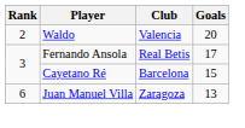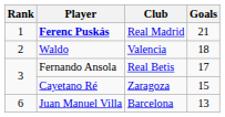 <table class="wikitable">
 <tr>
 <th>Rank</th>
 <th>Player</th>
 <th>Club</th>
 <th>Goals</th>
 </tr>
 <tr>
+<td align="center">1</td>
+<td> <strong><a href='#'>Ferenc Puskás</a></strong></td>
+<td><a href='#'>Real Madrid</a></td>
+<td style="text-align:center">21</td>
+</tr>
+<tr>
 <td align="center">2</td>
 <td> <a href='#'>Waldo</a></td>
 <td><a href='#'>Valencia</a></td>
-<td style="text-align:center">20</td>
+<td style="text-align:center">18</td>
 </tr>
 <tr>
 <td rowspan="2"  style="text-align:center">3</td>
 <td> Fernando Ansola</td>
 <td><a href='#'>Real Betis</a></td>
 <td style="text-align:center">17</td>
 </tr>
 <tr>
 <td> <a href='#'>Cayetano Ré</a></td>
-<td><a href='#'>Barcelona</a></td>
+<td><a href='#'>Zaragoza</a></td>
 <td style="text-align:center">15</td>
 </tr>
 <tr>
 <td align="center">6</td>
 <td> <a href='#'>Juan Manuel Villa</a></td>
-<td><a href='#'>Zaragoza</a></td>
+<td><a href='#'>Barcelona</a></td>
 <td style="text-align:center">13</td>
 </tr>
 </table>
